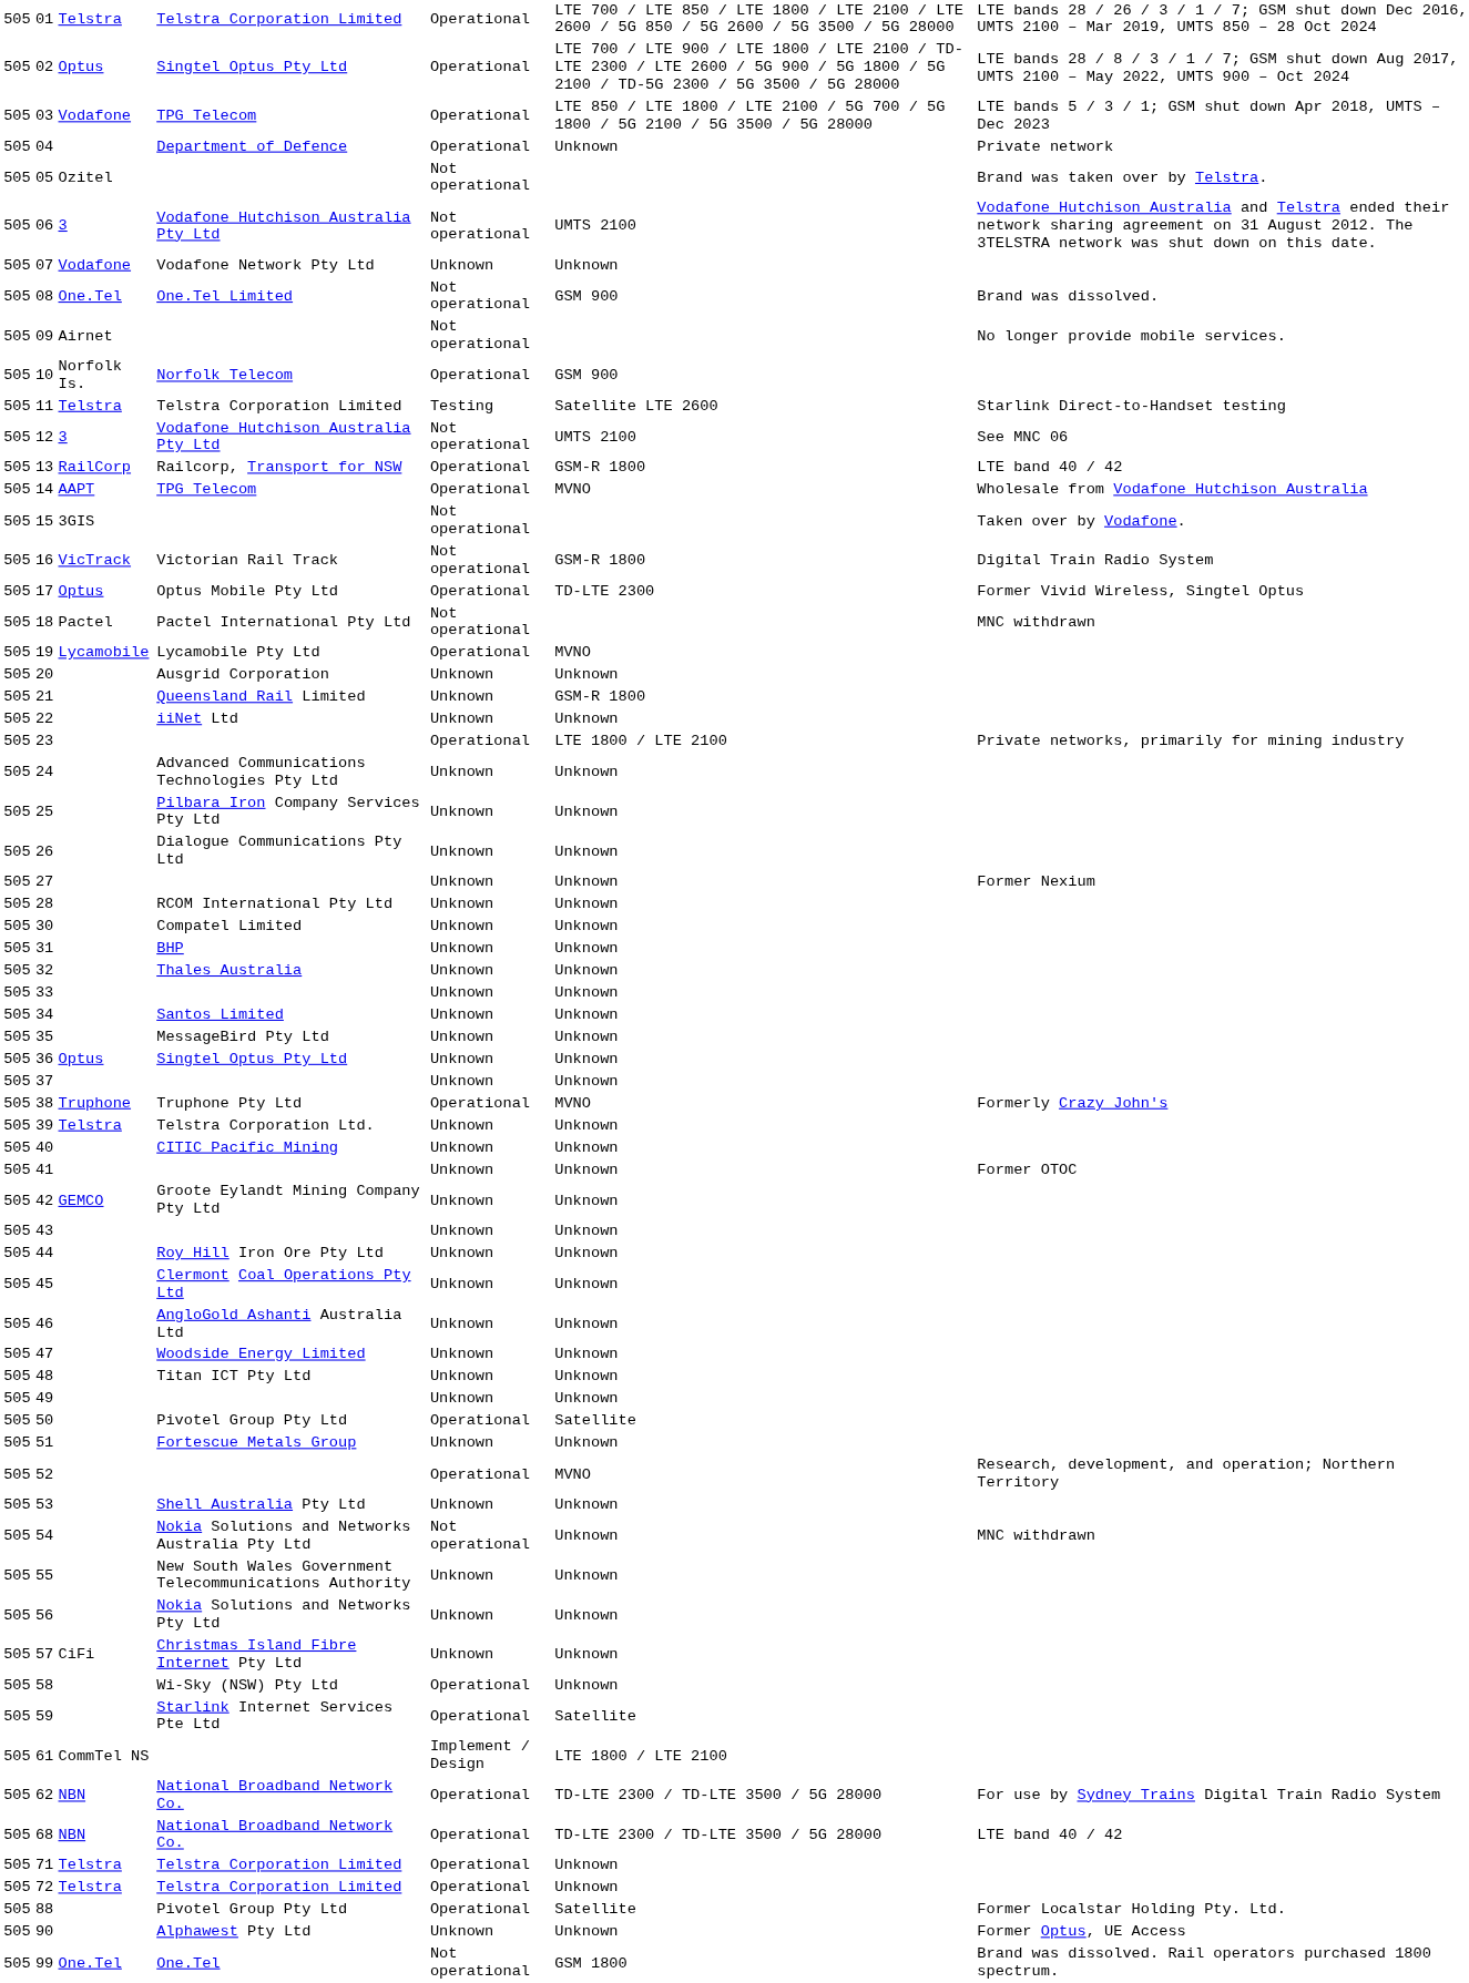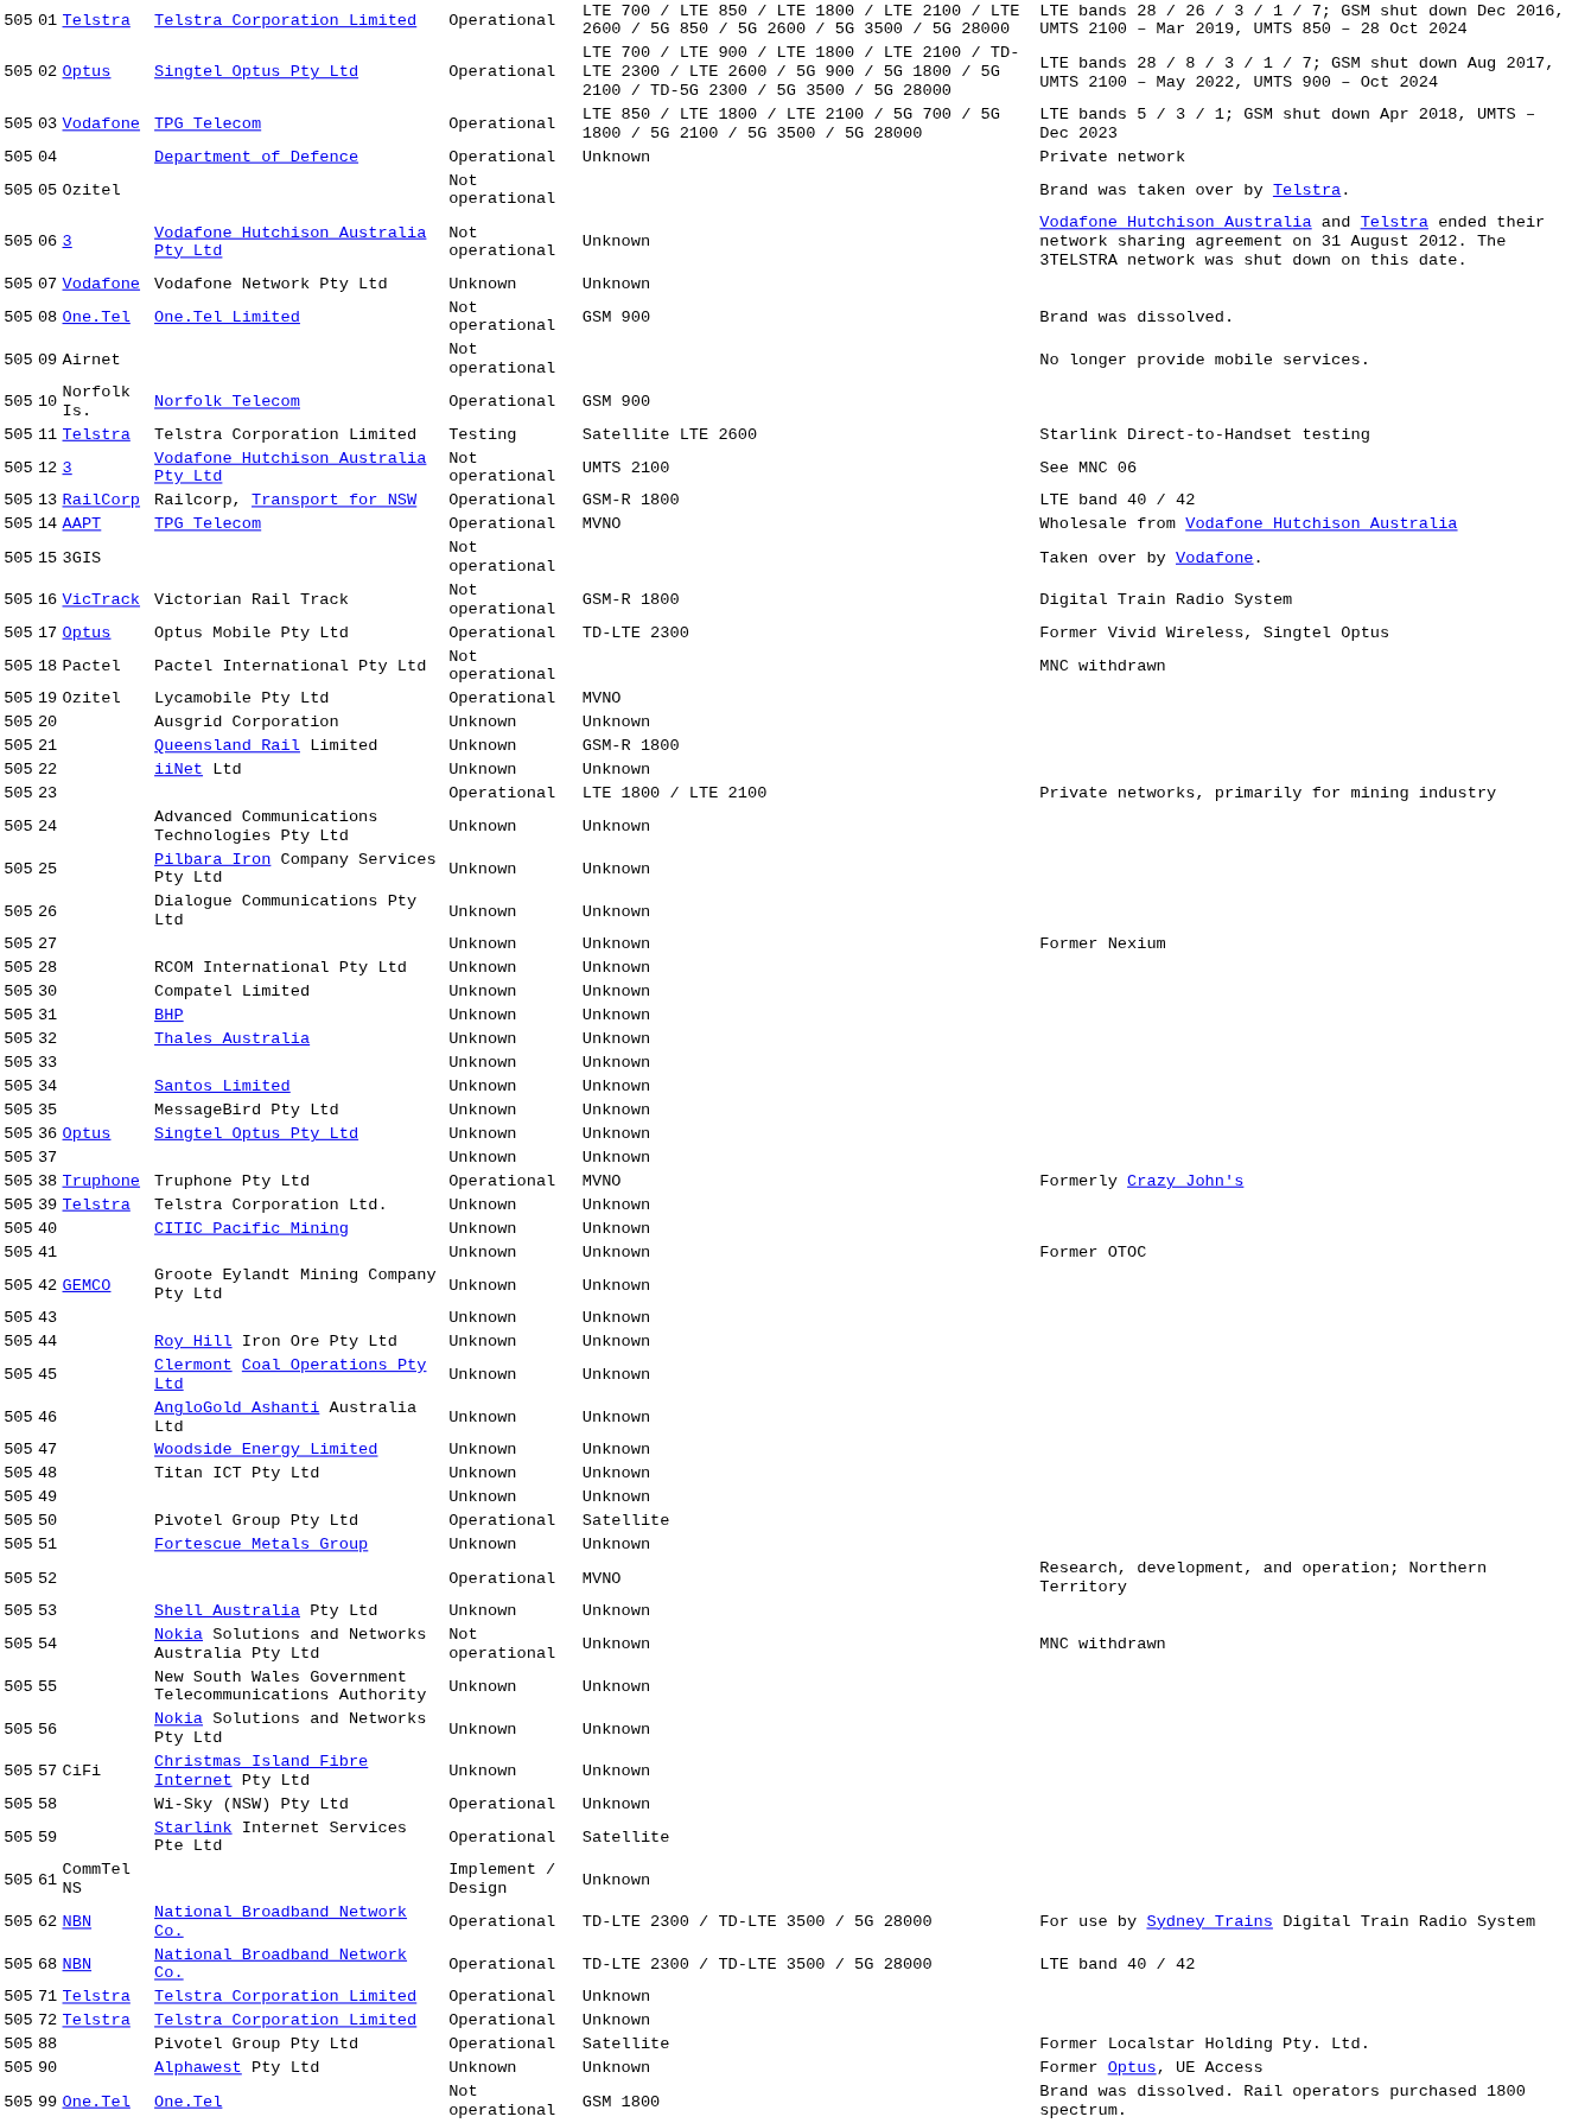 <table>
 <tr>
 <td>505</td>
 <td>01</td>
 <td><a href='#'>Telstra</a></td>
 <td><a href='#'>Telstra Corporation Limited</a></td>
 <td>Operational</td>
 <td>LTE 700 / LTE 850 / LTE 1800 / LTE 2100 / LTE 2600 / 5G 850 / 5G 2600 / 5G 3500 / 5G 28000</td>
 <td>LTE bands 28 / 26 / 3 / 1 / 7; GSM shut down Dec 2016, UMTS 2100 – Mar 2019, UMTS 850 – 28 Oct 2024</td>
 </tr>
 <tr>
 <td>505</td>
 <td>02</td>
 <td><a href='#'>Optus</a></td>
 <td><a href='#'>Singtel Optus Pty Ltd</a></td>
 <td>Operational</td>
 <td>LTE 700 / LTE 900 / LTE 1800 / LTE 2100 / TD-LTE 2300 / LTE 2600 / 5G 900 / 5G 1800 / 5G 2100 / TD-5G 2300 / 5G 3500 / 5G 28000</td>
 <td>LTE bands 28 / 8 / 3 / 1 / 7; GSM shut down Aug 2017, UMTS 2100 – May 2022, UMTS 900 – Oct 2024</td>
 </tr>
 <tr>
 <td>505</td>
 <td>03</td>
 <td><a href='#'>Vodafone</a></td>
 <td><a href='#'>TPG Telecom</a></td>
 <td>Operational</td>
 <td>LTE 850 / LTE 1800 / LTE 2100 / 5G 700 / 5G 1800 / 5G 2100 / 5G 3500 / 5G 28000</td>
 <td>LTE bands 5 / 3 / 1; GSM shut down Apr 2018, UMTS – Dec 2023</td>
 </tr>
 <tr>
 <td>505</td>
 <td>04</td>
 <td></td>
 <td><a href='#'>Department of Defence</a></td>
 <td>Operational</td>
 <td>Unknown</td>
 <td>Private network</td>
 </tr>
 <tr>
 <td>505</td>
 <td>05</td>
 <td>Ozitel</td>
 <td></td>
 <td>Not operational</td>
 <td></td>
 <td>Brand was taken over by <a href='#'>Telstra</a>.</td>
 </tr>
 <tr>
 <td>505</td>
 <td>06</td>
 <td><a href='#'>3</a></td>
 <td><a href='#'>Vodafone Hutchison Australia Pty Ltd</a></td>
 <td>Not operational</td>
-<td>UMTS 2100</td>
+<td>Unknown</td>
 <td><a href='#'>Vodafone Hutchison Australia</a> and <a href='#'>Telstra</a> ended their network sharing agreement on 31 August 2012. The 3TELSTRA network was shut down on this date.</td>
 </tr>
 <tr>
 <td>505</td>
 <td>07</td>
 <td><a href='#'>Vodafone</a></td>
 <td>Vodafone Network Pty Ltd</td>
 <td>Unknown</td>
 <td>Unknown</td>
 <td></td>
 </tr>
 <tr>
 <td>505</td>
 <td>08</td>
 <td><a href='#'>One.Tel</a></td>
 <td><a href='#'>One.Tel Limited</a></td>
 <td>Not operational</td>
 <td>GSM 900</td>
 <td>Brand was dissolved.</td>
 </tr>
 <tr>
 <td>505</td>
 <td>09</td>
 <td>Airnet</td>
 <td></td>
 <td>Not operational</td>
 <td></td>
 <td>No longer provide mobile services.</td>
 </tr>
 <tr>
 <td>505</td>
 <td>10</td>
 <td>Norfolk Is.</td>
 <td><a href='#'>Norfolk Telecom</a></td>
 <td>Operational</td>
 <td>GSM 900</td>
 <td></td>
 </tr>
 <tr>
 <td>505</td>
 <td>11</td>
 <td><a href='#'>Telstra</a></td>
 <td>Telstra Corporation Limited</td>
 <td>Testing</td>
 <td>Satellite LTE 2600</td>
 <td> Starlink Direct-to-Handset testing</td>
 </tr>
 <tr>
 <td>505</td>
 <td>12</td>
 <td><a href='#'>3</a></td>
 <td><a href='#'>Vodafone Hutchison Australia Pty Ltd</a></td>
 <td>Not operational</td>
 <td>UMTS 2100</td>
 <td>See MNC 06</td>
 </tr>
 <tr>
 <td>505</td>
 <td>13</td>
 <td><a href='#'>RailCorp</a></td>
 <td>Railcorp, <a href='#'>Transport for NSW</a></td>
 <td>Operational</td>
 <td>GSM-R 1800</td>
 <td>LTE band 40 / 42</td>
 </tr>
 <tr>
 <td>505</td>
 <td>14</td>
 <td><a href='#'>AAPT</a></td>
 <td><a href='#'>TPG Telecom</a></td>
 <td>Operational</td>
 <td>MVNO</td>
 <td>Wholesale from <a href='#'>Vodafone Hutchison Australia</a></td>
 </tr>
 <tr>
 <td>505</td>
 <td>15</td>
 <td>3GIS</td>
 <td></td>
 <td>Not operational</td>
 <td></td>
 <td>Taken over by <a href='#'>Vodafone</a>.</td>
 </tr>
 <tr>
 <td>505</td>
 <td>16</td>
 <td><a href='#'>VicTrack</a></td>
 <td>Victorian Rail Track</td>
 <td>Not operational</td>
 <td>GSM-R 1800</td>
 <td>Digital Train Radio System</td>
 </tr>
 <tr>
 <td>505</td>
 <td>17</td>
 <td><a href='#'>Optus</a></td>
 <td>Optus Mobile Pty Ltd</td>
 <td>Operational</td>
 <td>TD-LTE 2300</td>
 <td>Former Vivid Wireless, Singtel Optus</td>
 </tr>
 <tr>
 <td>505</td>
 <td>18</td>
 <td>Pactel</td>
 <td>Pactel International Pty Ltd</td>
 <td>Not operational</td>
 <td></td>
 <td>MNC withdrawn</td>
 </tr>
 <tr>
 <td>505</td>
 <td>19</td>
-<td><a href='#'>Lycamobile</a></td>
+<td>Ozitel</td>
 <td>Lycamobile Pty Ltd</td>
 <td>Operational</td>
 <td>MVNO</td>
 <td></td>
 </tr>
 <tr>
 <td>505</td>
 <td>20</td>
 <td></td>
 <td>Ausgrid Corporation</td>
 <td>Unknown</td>
 <td>Unknown</td>
 <td></td>
 </tr>
 <tr>
 <td>505</td>
 <td>21</td>
 <td></td>
 <td><a href='#'>Queensland Rail</a> Limited</td>
 <td>Unknown</td>
 <td>GSM-R 1800</td>
 <td></td>
 </tr>
 <tr>
 <td>505</td>
 <td>22</td>
 <td></td>
 <td><a href='#'>iiNet</a> Ltd</td>
 <td>Unknown</td>
 <td>Unknown</td>
 <td></td>
 </tr>
 <tr>
 <td>505</td>
 <td>23</td>
 <td></td>
 <td></td>
 <td>Operational</td>
 <td>LTE 1800 / LTE 2100</td>
 <td>Private networks, primarily for mining industry</td>
 </tr>
 <tr>
 <td>505</td>
 <td>24</td>
 <td></td>
 <td>Advanced Communications Technologies Pty Ltd</td>
 <td>Unknown</td>
 <td>Unknown</td>
 <td></td>
 </tr>
 <tr>
 <td>505</td>
 <td>25</td>
 <td></td>
 <td><a href='#'>Pilbara Iron</a> Company Services Pty Ltd</td>
 <td>Unknown</td>
 <td>Unknown</td>
 <td></td>
 </tr>
 <tr>
 <td>505</td>
 <td>26</td>
 <td></td>
 <td>Dialogue Communications Pty Ltd</td>
 <td>Unknown</td>
 <td>Unknown</td>
 <td></td>
 </tr>
 <tr>
 <td>505</td>
 <td>27</td>
 <td></td>
 <td></td>
 <td>Unknown</td>
 <td>Unknown</td>
 <td>Former Nexium</td>
 </tr>
 <tr>
 <td>505</td>
 <td>28</td>
 <td></td>
 <td>RCOM International Pty Ltd</td>
 <td>Unknown</td>
 <td>Unknown</td>
 <td></td>
 </tr>
 <tr>
 <td>505</td>
 <td>30</td>
 <td></td>
 <td>Compatel Limited</td>
 <td>Unknown</td>
 <td>Unknown</td>
 <td></td>
 </tr>
 <tr>
 <td>505</td>
 <td>31</td>
 <td></td>
 <td><a href='#'>BHP</a></td>
 <td>Unknown</td>
 <td>Unknown</td>
 <td></td>
 </tr>
 <tr>
 <td>505</td>
 <td>32</td>
 <td></td>
 <td><a href='#'>Thales Australia</a></td>
 <td>Unknown</td>
 <td>Unknown</td>
 <td></td>
 </tr>
 <tr>
 <td>505</td>
 <td>33</td>
 <td></td>
 <td></td>
 <td>Unknown</td>
 <td>Unknown</td>
 <td></td>
 </tr>
 <tr>
 <td>505</td>
 <td>34</td>
 <td></td>
 <td><a href='#'>Santos Limited</a></td>
 <td>Unknown</td>
 <td>Unknown</td>
 <td></td>
 </tr>
 <tr>
 <td>505</td>
 <td>35</td>
 <td></td>
 <td>MessageBird Pty Ltd</td>
 <td>Unknown</td>
 <td>Unknown</td>
 <td></td>
 </tr>
 <tr>
 <td>505</td>
 <td>36</td>
 <td><a href='#'>Optus</a></td>
 <td><a href='#'>Singtel Optus Pty Ltd</a></td>
 <td>Unknown</td>
 <td>Unknown</td>
 <td></td>
 </tr>
 <tr>
 <td>505</td>
 <td>37</td>
 <td></td>
 <td></td>
 <td>Unknown</td>
 <td>Unknown</td>
 <td></td>
 </tr>
 <tr>
 <td>505</td>
 <td>38</td>
 <td><a href='#'>Truphone</a></td>
 <td>Truphone Pty Ltd</td>
 <td>Operational</td>
 <td>MVNO</td>
 <td>Formerly <a href='#'>Crazy John's</a></td>
 </tr>
 <tr>
 <td>505</td>
 <td>39</td>
 <td><a href='#'>Telstra</a></td>
 <td>Telstra Corporation Ltd.</td>
 <td>Unknown</td>
 <td>Unknown</td>
 <td></td>
 </tr>
 <tr>
 <td>505</td>
 <td>40</td>
 <td></td>
 <td><a href='#'>CITIC Pacific Mining</a></td>
 <td>Unknown</td>
 <td>Unknown</td>
 <td></td>
 </tr>
 <tr>
 <td>505</td>
 <td>41</td>
 <td></td>
 <td></td>
 <td>Unknown</td>
 <td>Unknown</td>
 <td>Former OTOC</td>
 </tr>
 <tr>
 <td>505</td>
 <td>42</td>
 <td><a href='#'>GEMCO</a></td>
 <td>Groote Eylandt Mining Company Pty Ltd</td>
 <td>Unknown</td>
 <td>Unknown</td>
 <td></td>
 </tr>
 <tr>
 <td>505</td>
 <td>43</td>
 <td></td>
 <td></td>
 <td>Unknown</td>
 <td>Unknown</td>
 <td></td>
 </tr>
 <tr>
 <td>505</td>
 <td>44</td>
 <td></td>
 <td><a href='#'>Roy Hill</a> Iron Ore Pty Ltd</td>
 <td>Unknown</td>
 <td>Unknown</td>
 <td></td>
 </tr>
 <tr>
 <td>505</td>
 <td>45</td>
 <td></td>
 <td><a href='#'>Clermont</a> <a href='#'>Coal Operations Pty Ltd</a></td>
 <td>Unknown</td>
 <td>Unknown</td>
 <td></td>
 </tr>
 <tr>
 <td>505</td>
 <td>46</td>
 <td></td>
 <td><a href='#'>AngloGold Ashanti</a> Australia Ltd</td>
 <td>Unknown</td>
 <td>Unknown</td>
 <td></td>
 </tr>
 <tr>
 <td>505</td>
 <td>47</td>
 <td></td>
 <td><a href='#'>Woodside Energy Limited</a></td>
 <td>Unknown</td>
 <td>Unknown</td>
 <td></td>
 </tr>
 <tr>
 <td>505</td>
 <td>48</td>
 <td></td>
 <td>Titan ICT Pty Ltd</td>
 <td>Unknown</td>
 <td>Unknown</td>
 <td></td>
 </tr>
 <tr>
 <td>505</td>
 <td>49</td>
 <td></td>
 <td></td>
 <td>Unknown</td>
 <td>Unknown</td>
 <td></td>
 </tr>
 <tr>
 <td>505</td>
 <td>50</td>
 <td></td>
 <td>Pivotel Group Pty Ltd</td>
 <td>Operational</td>
 <td>Satellite</td>
 <td></td>
 </tr>
 <tr>
 <td>505</td>
 <td>51</td>
 <td></td>
 <td><a href='#'>Fortescue Metals Group</a></td>
 <td>Unknown</td>
 <td>Unknown</td>
 <td></td>
 </tr>
 <tr>
 <td>505</td>
 <td>52</td>
 <td></td>
 <td></td>
 <td>Operational</td>
 <td>MVNO</td>
 <td>Research, development, and operation; Northern Territory</td>
 </tr>
 <tr>
 <td>505</td>
 <td>53</td>
 <td></td>
 <td><a href='#'>Shell Australia</a> Pty Ltd</td>
 <td>Unknown</td>
 <td>Unknown</td>
 <td></td>
 </tr>
 <tr>
 <td>505</td>
 <td>54</td>
 <td></td>
 <td><a href='#'>Nokia</a> Solutions and Networks Australia Pty Ltd</td>
 <td>Not operational</td>
 <td>Unknown</td>
 <td> MNC withdrawn</td>
 </tr>
 <tr>
 <td>505</td>
 <td>55</td>
 <td></td>
 <td>New South Wales Government Telecommunications Authority</td>
 <td>Unknown</td>
 <td>Unknown</td>
 <td></td>
 </tr>
 <tr>
 <td>505</td>
 <td>56</td>
 <td></td>
 <td><a href='#'>Nokia</a> Solutions and Networks Pty Ltd</td>
 <td>Unknown</td>
 <td>Unknown</td>
 <td></td>
 </tr>
 <tr>
 <td>505</td>
 <td>57</td>
 <td>CiFi</td>
 <td><a href='#'>Christmas Island Fibre Internet</a> Pty Ltd</td>
 <td>Unknown</td>
 <td>Unknown</td>
 <td></td>
 </tr>
 <tr>
 <td>505</td>
 <td>58</td>
 <td></td>
 <td>Wi-Sky (NSW) Pty Ltd</td>
 <td>Operational</td>
 <td>Unknown</td>
 <td></td>
 </tr>
 <tr>
 <td>505</td>
 <td>59</td>
 <td></td>
 <td><a href='#'>Starlink</a> Internet Services Pte Ltd</td>
 <td>Operational</td>
 <td>Satellite</td>
 <td></td>
 </tr>
 <tr>
 <td>505</td>
 <td>61</td>
 <td>CommTel NS</td>
 <td></td>
 <td>Implement / Design</td>
-<td>LTE 1800 / LTE 2100</td>
+<td>Unknown</td>
 <td></td>
 </tr>
 <tr>
 <td>505</td>
 <td>62</td>
 <td><a href='#'>NBN</a></td>
 <td><a href='#'>National Broadband Network Co.</a></td>
 <td>Operational</td>
 <td>TD-LTE 2300 / TD-LTE 3500 / 5G 28000</td>
 <td>For use by <a href='#'>Sydney Trains</a> Digital Train Radio System</td>
 </tr>
 <tr>
 <td>505</td>
 <td>68</td>
 <td><a href='#'>NBN</a></td>
 <td><a href='#'>National Broadband Network Co.</a></td>
 <td>Operational</td>
 <td>TD-LTE 2300 / TD-LTE 3500 / 5G 28000</td>
 <td>LTE band 40 / 42</td>
 </tr>
 <tr>
 <td>505</td>
 <td>71</td>
 <td><a href='#'>Telstra</a></td>
 <td><a href='#'>Telstra Corporation Limited</a></td>
 <td>Operational</td>
 <td>Unknown</td>
 <td></td>
 </tr>
 <tr>
 <td>505</td>
 <td>72</td>
 <td><a href='#'>Telstra</a></td>
 <td><a href='#'>Telstra Corporation Limited</a></td>
 <td>Operational</td>
 <td>Unknown</td>
 <td></td>
 </tr>
 <tr>
 <td>505</td>
 <td>88</td>
 <td></td>
 <td>Pivotel Group Pty Ltd</td>
 <td>Operational</td>
 <td>Satellite</td>
 <td> Former Localstar Holding Pty. Ltd.</td>
 </tr>
 <tr>
 <td>505</td>
 <td>90</td>
 <td></td>
 <td><a href='#'>Alphawest</a> Pty Ltd</td>
 <td>Unknown</td>
 <td>Unknown</td>
 <td>Former <a href='#'>Optus</a>, UE Access</td>
 </tr>
 <tr>
 <td>505</td>
 <td>99</td>
 <td><a href='#'>One.Tel</a></td>
 <td><a href='#'>One.Tel</a></td>
 <td>Not operational</td>
 <td>GSM 1800</td>
 <td>Brand was dissolved. Rail operators purchased 1800 spectrum.</td>
 </tr>
 </table>
